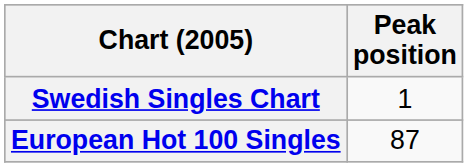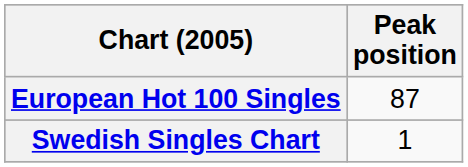 <table class="wikitable sortable plainrowheaders">
 <tr>
 <th scope="col">Chart (2005)</th>
 <th scope="col">Peak<br>position</th>
 </tr>
 <tr>
+<th scope="row"><a href='#'>European Hot 100 Singles</a></th>
+<td style="text-align:center;">87</td>
+</tr>
+<tr>
 <th scope="row"><a href='#'>Swedish Singles Chart</a></th>
 <td style="text-align:center;">1</td>
 </tr>
-<tr>
-<th scope="row"><a href='#'>European Hot 100 Singles</a></th>
-<td style="text-align:center;">87</td>
-</tr>
 </table>
